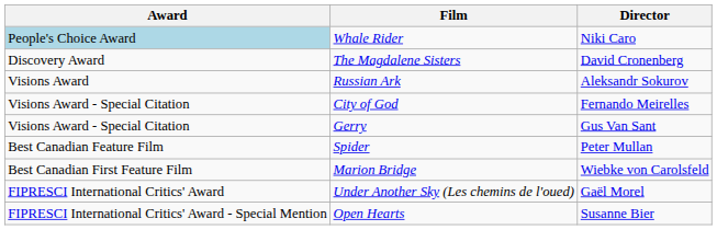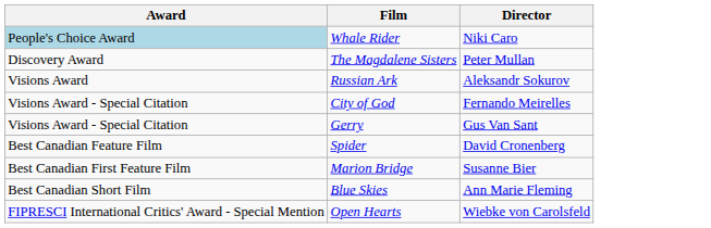 <table class="wikitable">
 <tr>
 <th>Award</th>
 <th>Film</th>
 <th>Director</th>
 </tr>
 <tr>
 <td style="background: lightblue;">People's Choice Award</td>
 <td><em><a href='#'>Whale Rider</a></em></td>
 <td><a href='#'>Niki Caro</a></td>
 </tr>
 <tr>
 <td>Discovery Award</td>
 <td><em><a href='#'>The Magdalene Sisters</a></em></td>
-<td><a href='#'>David Cronenberg</a></td>
+<td><a href='#'>Peter Mullan</a></td>
 </tr>
 <tr>
 <td>Visions Award</td>
 <td><em><a href='#'>Russian Ark</a></em></td>
 <td><a href='#'>Aleksandr Sokurov</a></td>
 </tr>
 <tr>
 <td>Visions Award - Special Citation</td>
 <td><em><a href='#'>City of God</a></em></td>
 <td><a href='#'>Fernando Meirelles</a></td>
 </tr>
 <tr>
 <td>Visions Award - Special Citation</td>
 <td><em><a href='#'>Gerry</a></em></td>
 <td><a href='#'>Gus Van Sant</a></td>
 </tr>
 <tr>
 <td>Best Canadian Feature Film</td>
 <td><em><a href='#'>Spider</a></em></td>
-<td><a href='#'>Peter Mullan</a></td>
+<td><a href='#'>David Cronenberg</a></td>
 </tr>
 <tr>
 <td>Best Canadian First Feature Film</td>
 <td><em><a href='#'>Marion Bridge</a></em></td>
-<td><a href='#'>Wiebke von Carolsfeld</a></td>
+<td><a href='#'>Susanne Bier</a></td>
 </tr>
 <tr>
-<td><a href='#'>FIPRESCI</a> International Critics' Award</td>
-<td><em><a href='#'>Under Another Sky</a> (Les chemins de l'oued)</em></td>
-<td><a href='#'>Gaël Morel</a></td>
+<td>Best Canadian Short Film</td>
+<td><em><a href='#'>Blue Skies</a></em></td>
+<td><a href='#'>Ann Marie Fleming</a></td>
 </tr>
 <tr>
 <td><a href='#'>FIPRESCI</a> International Critics' Award - Special Mention</td>
 <td><em><a href='#'>Open Hearts</a></em></td>
-<td><a href='#'>Susanne Bier</a></td>
+<td><a href='#'>Wiebke von Carolsfeld</a></td>
 </tr>
 </table>
